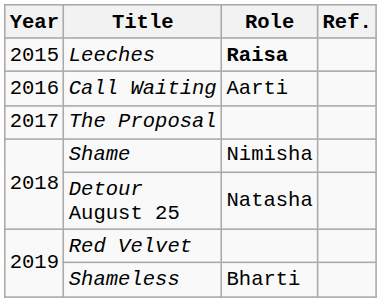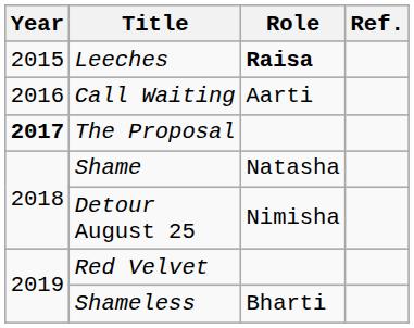 <table class="wikitable">
 <tr>
 <th>Year</th>
 <th>Title</th>
 <th>Role</th>
 <th>Ref.</th>
 </tr>
 <tr>
 <td>2015</td>
 <td><em>Leeches</em></td>
 <td><strong>Raisa</strong></td>
 <td></td>
 </tr>
 <tr>
 <td>2016</td>
 <td><em>Call Waiting</em></td>
 <td>Aarti</td>
 <td></td>
 </tr>
 <tr>
-<td>2017</td>
+<td><strong>2017</strong></td>
 <td><em>The Proposal</em></td>
 <td></td>
 <td></td>
 </tr>
 <tr>
 <td rowspan="2">2018</td>
 <td><em>Shame</em></td>
-<td>Nimisha</td>
+<td>Natasha</td>
 <td></td>
 </tr>
 <tr>
 <td><em>Detour </em><br>August 25</td>
-<td>Natasha</td>
+<td>Nimisha</td>
 <td></td>
 </tr>
 <tr>
 <td rowspan="2">2019</td>
 <td><em>Red Velvet </em></td>
 <td></td>
 <td></td>
 </tr>
 <tr>
 <td><em>Shameless</em></td>
 <td>Bharti</td>
 <td></td>
 </tr>
 </table>
